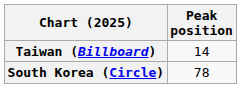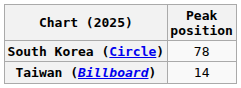 <table class="wikitable sortable plainrowheaders" style="text-align:center">
 <tr>
 <th scope="col">Chart (2025)</th>
 <th scope="col">Peak<br>position</th>
 </tr>
 <tr>
+<th scope="row">South Korea (<a href='#'>Circle</a>)</th>
+<td>78</td>
+</tr>
+<tr>
 <th scope="row">Taiwan (<em><a href='#'>Billboard</a></em>)</th>
 <td>14</td>
 </tr>
-<tr>
-<th scope="row">South Korea (<a href='#'>Circle</a>)</th>
-<td>78</td>
-</tr>
 </table>
